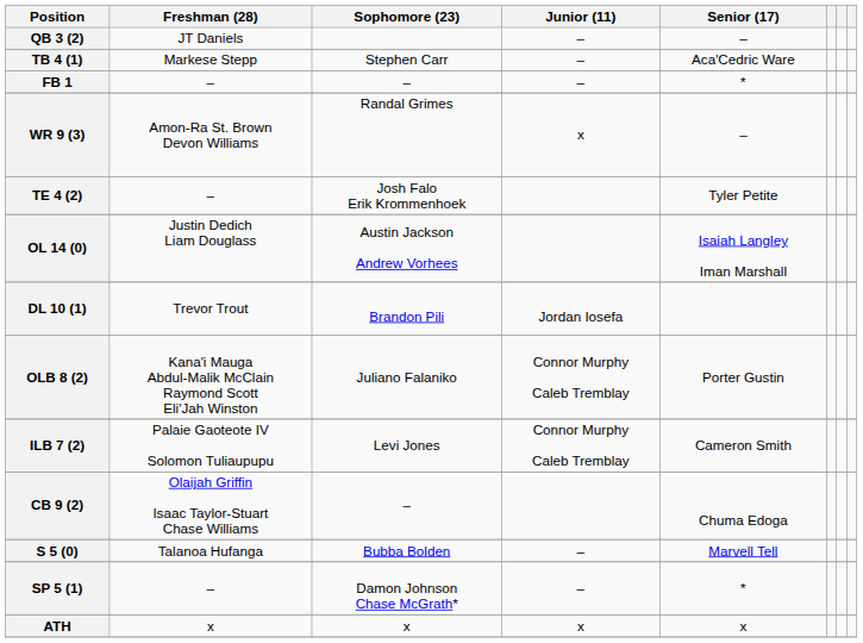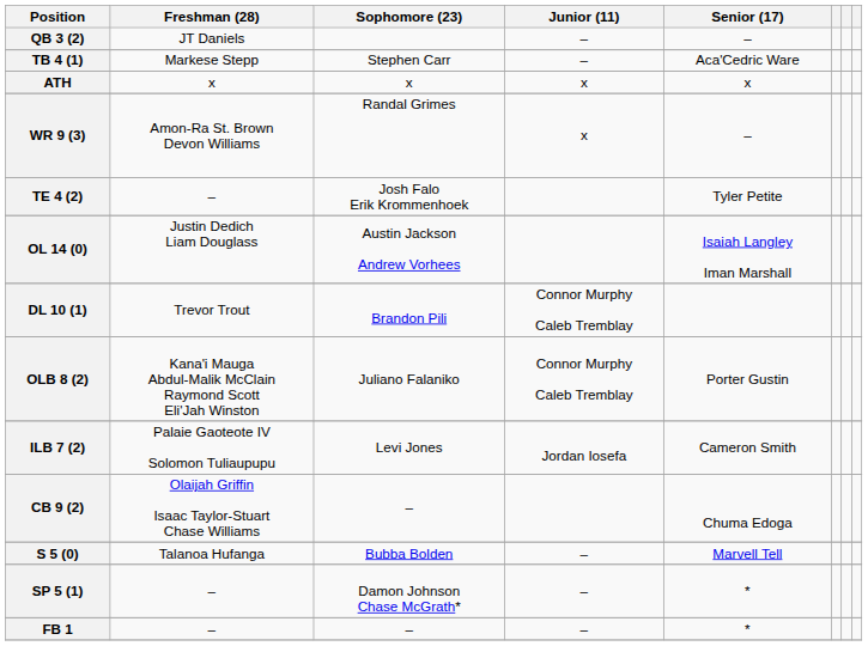 <table class="wikitable collapsible collapsed" style="font-size:90%;" width=100%>
 <tr>
 <th>Position</th>
 <th>Freshman (28)</th>
 <th>Sophomore (23)</th>
 <th>Junior (11)</th>
 <th>Senior (17)</th>
 <th></th>
 <th></th>
 <th></th>
 </tr>
 <tr align="center">
 <th>QB 3 (2)</th>
 <td>JT Daniels <br> </td>
 <td></td>
 <td>–</td>
 <td>–</td>
 <td></td>
 <td></td>
 <td></td>
 </tr>
 <tr>
 </tr>
 <tr align="center">
 <th>TB 4 (1)</th>
 <td>Markese Stepp</td>
 <td>Stephen Carr <br> </td>
 <td>–</td>
 <td>Aca'Cedric Ware</td>
 <td></td>
 <td></td>
 <td></td>
 </tr>
 <tr>
 </tr>
 <tr align="center">
-<th>FB 1</th>
-<td>–</td>
-<td>–</td>
-<td>–</td>
-<td>*</td>
+<th>ATH </th>
+<td>x</td>
+<td>x</td>
+<td>x</td>
+<td>x</td>
 <td></td>
 <td></td>
 <td></td>
 </tr>
 <tr>
 </tr>
 <tr align="center">
 <th>WR 9 (3)</th>
 <td>Amon-Ra St. Brown <br> Devon Williams</td>
 <td>Randal Grimes <br>  <br>  <br>  <br>  <br> </td>
 <td>x</td>
 <td>–</td>
 <td> <br>  <br> </td>
 <td></td>
 <td></td>
 </tr>
 <tr>
 </tr>
 <tr align="center">
 <th>TE 4 (2)</th>
 <td>–</td>
 <td>Josh Falo <br> Erik Krommenhoek</td>
 <td></td>
 <td>Tyler Petite</td>
 <td> <br> </td>
 <td></td>
 <td></td>
 </tr>
 <tr>
 </tr>
 <tr align="center">
 <th>OL 14 (0)</th>
 <td>Justin Dedich <br> Liam Douglass <br>  <br>  <br> </td>
 <td>Austin Jackson <br>  <br> <a href='#'>Andrew Vorhees</a></td>
 <td> <br> </td>
 <td> <br> <a href='#'>Isaiah Langley</a> <br>  <br> Iman Marshall</td>
 <td></td>
 <td></td>
 <td></td>
 </tr>
 <tr>
 </tr>
 <tr align="center">
 <th>DL 10 (1)</th>
 <td> <br> Trevor Trout <br>  <br> </td>
 <td> <br> <a href='#'>Brandon Pili</a></td>
-<td> <br> Jordan Iosefa</td>
+<td>Connor Murphy <br>  <br> Caleb Tremblay</td>
 <td></td>
 <td></td>
 <td></td>
 <td></td>
 </tr>
 <tr>
 </tr>
 <tr align="center">
 <th>OLB 8 (2)</th>
 <td> <br> Kana'i Mauga <br> Abdul-Malik McClain <br> Raymond Scott <br> Eli'Jah Winston</td>
 <td>Juliano Falaniko</td>
 <td>Connor Murphy <br>  <br> Caleb Tremblay</td>
 <td>Porter Gustin</td>
 <td></td>
 <td></td>
 <td></td>
 </tr>
 <tr>
 </tr>
 <tr align="center">
 <th>ILB 7 (2)</th>
 <td>Palaie Gaoteote IV <br>  <br> Solomon Tuliaupupu</td>
 <td>Levi Jones</td>
-<td>Connor Murphy <br>  <br> Caleb Tremblay</td>
+<td> <br> Jordan Iosefa</td>
 <td>Cameron Smith</td>
 <td> <br> </td>
 <td></td>
 <td></td>
 </tr>
 <tr>
 </tr>
 <tr align="center">
 <th>CB 9 (2)</th>
 <td><a href='#'>Olaijah Griffin</a> <br>  <br> Isaac Taylor-Stuart <br> Chase Williams</td>
 <td>–</td>
 <td></td>
 <td> <br>  <br> Chuma Edoga <br> </td>
 <td> <br> </td>
 <td></td>
 <td></td>
 </tr>
 <tr>
 </tr>
 <tr align="center">
 <th>S 5 (0)</th>
 <td>Talanoa Hufanga <br> </td>
 <td><a href='#'>Bubba Bolden</a> <br> </td>
 <td>–</td>
 <td><a href='#'>Marvell Tell</a></td>
 <td></td>
 <td></td>
 <td></td>
 </tr>
 <tr>
 </tr>
 <tr align="center">
 <th>SP 5 (1)</th>
 <td>–</td>
 <td> <br> Damon Johnson <br> <a href='#'>Chase McGrath</a>*</td>
 <td>–</td>
 <td>* <br> </td>
 <td></td>
 <td></td>
 <td></td>
 </tr>
 <tr>
 </tr>
 <tr align="center">
-<th>ATH </th>
-<td>x</td>
-<td>x</td>
-<td>x</td>
-<td>x</td>
+<th>FB 1</th>
+<td>–</td>
+<td>–</td>
+<td>–</td>
+<td>*</td>
 <td></td>
 <td></td>
 <td></td>
 </tr>
 <tr>
 </tr>
 </table>
